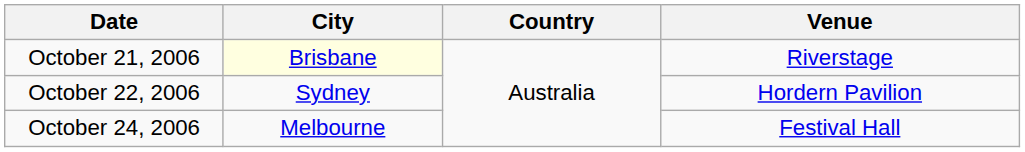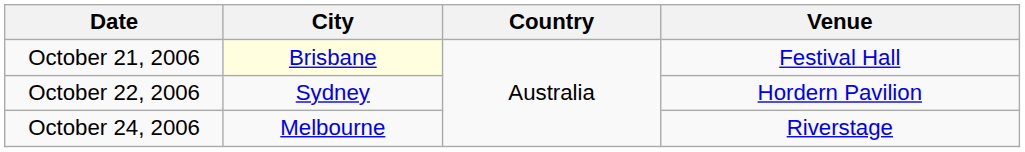 <table class="wikitable" style="text-align:center;">
 <tr>
 <th style="width:150px;">Date</th>
 <th style="width:150px;">City</th>
 <th style="width:150px;">Country</th>
 <th style="width:250px;">Venue</th>
 </tr>
 <tr>
 <td>October 21, 2006</td>
 <td style="background: lightyellow;"><a href='#'>Brisbane</a></td>
 <td rowspan="3">Australia</td>
-<td><a href='#'>Riverstage</a></td>
+<td><a href='#'>Festival Hall</a></td>
 </tr>
 <tr>
 <td>October 22, 2006</td>
 <td><a href='#'>Sydney</a></td>
 <td><a href='#'>Hordern Pavilion</a></td>
 </tr>
 <tr>
 <td>October 24, 2006</td>
 <td><a href='#'>Melbourne</a></td>
-<td><a href='#'>Festival Hall</a></td>
+<td><a href='#'>Riverstage</a></td>
 </tr>
 </table>
